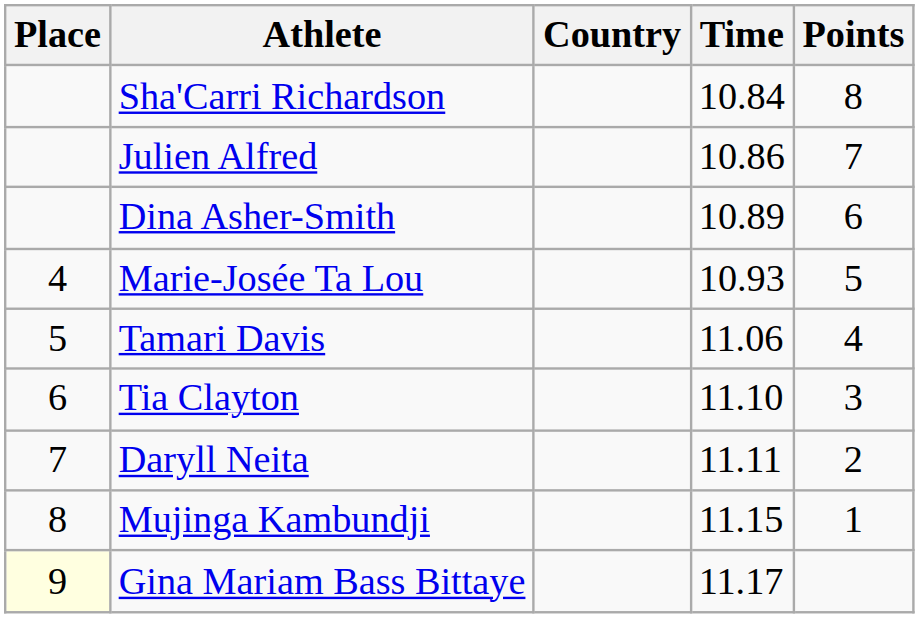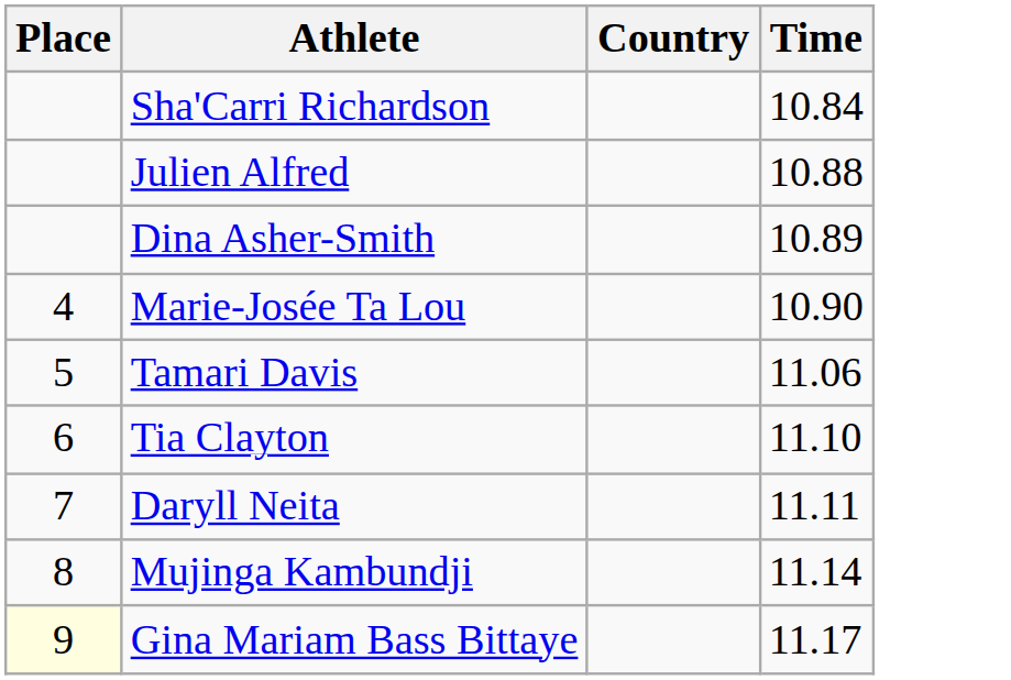 <table class="wikitable mw-datatable sortable">
 <tr>
 <th>Place</th>
 <th>Athlete</th>
 <th>Country</th>
 <th>Time</th>
-<th>Points</th>
 </tr>
 <tr>
 <td align=center></td>
 <td><a href='#'>Sha'Carri Richardson</a></td>
 <td></td>
 <td>10.84</td>
-<td align=center>8</td>
 </tr>
 <tr>
 <td align=center></td>
 <td><a href='#'>Julien Alfred</a></td>
 <td></td>
-<td>10.86</td>
-<td align=center>7</td>
+<td>10.88</td>
 </tr>
 <tr>
 <td align=center></td>
 <td><a href='#'>Dina Asher-Smith</a></td>
 <td></td>
 <td>10.89</td>
-<td align=center>6</td>
 </tr>
 <tr>
 <td align=center>4</td>
 <td><a href='#'>Marie-Josée Ta Lou</a></td>
 <td></td>
-<td>10.93</td>
-<td align=center>5</td>
+<td>10.90</td>
 </tr>
 <tr>
 <td align=center>5</td>
 <td><a href='#'>Tamari Davis</a></td>
 <td></td>
 <td>11.06</td>
-<td align=center>4</td>
 </tr>
 <tr>
 <td align=center>6</td>
 <td><a href='#'>Tia Clayton</a></td>
 <td></td>
 <td>11.10</td>
-<td align=center>3</td>
 </tr>
 <tr>
 <td align=center>7</td>
 <td><a href='#'>Daryll Neita</a></td>
 <td></td>
 <td>11.11</td>
-<td align=center>2</td>
 </tr>
 <tr>
 <td align=center>8</td>
 <td><a href='#'>Mujinga Kambundji</a></td>
 <td></td>
-<td>11.15</td>
-<td align=center>1</td>
+<td>11.14</td>
 </tr>
 <tr>
 <td align=center style="background: lightyellow;">9</td>
 <td><a href='#'>Gina Mariam Bass Bittaye</a></td>
 <td></td>
 <td>11.17</td>
-<td></td>
 </tr>
 </table>
